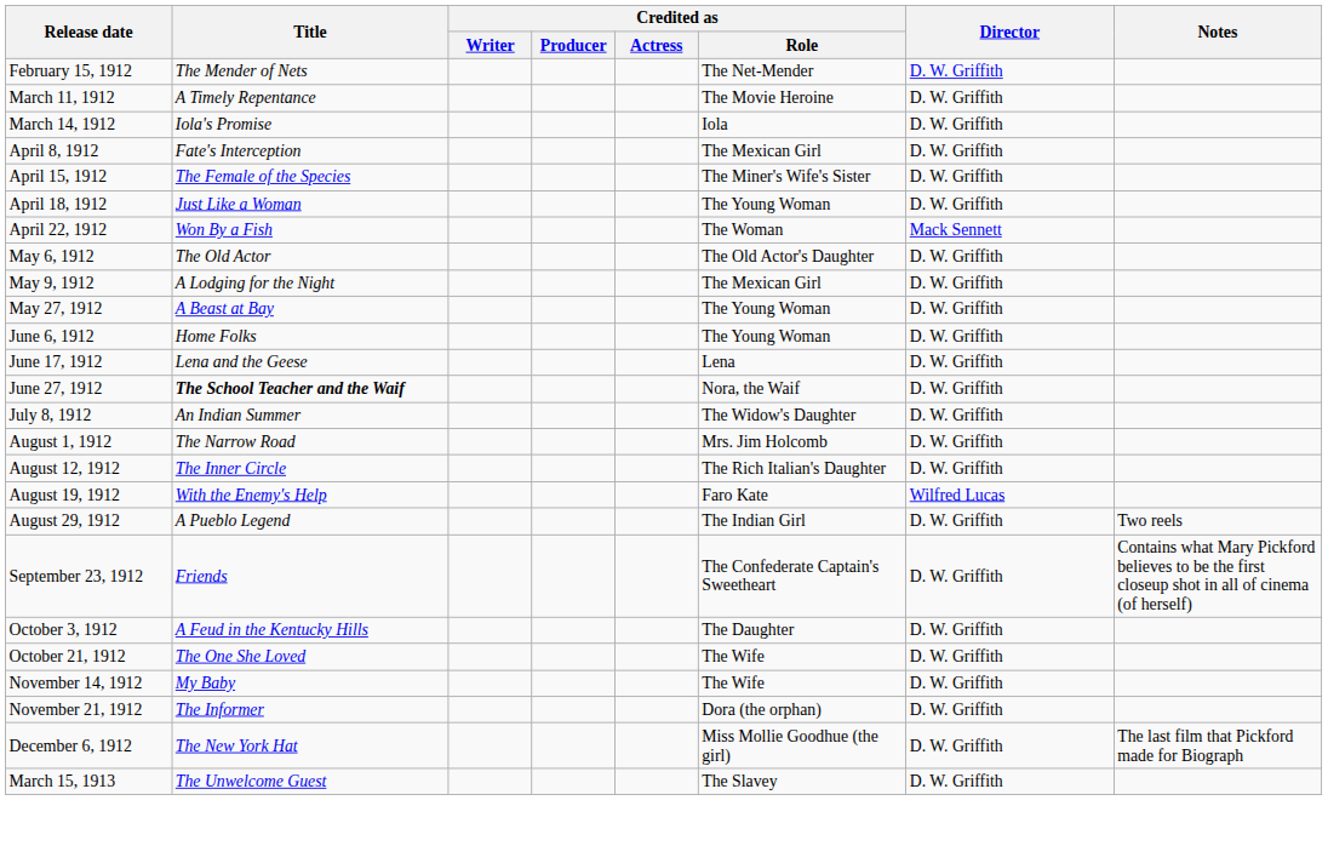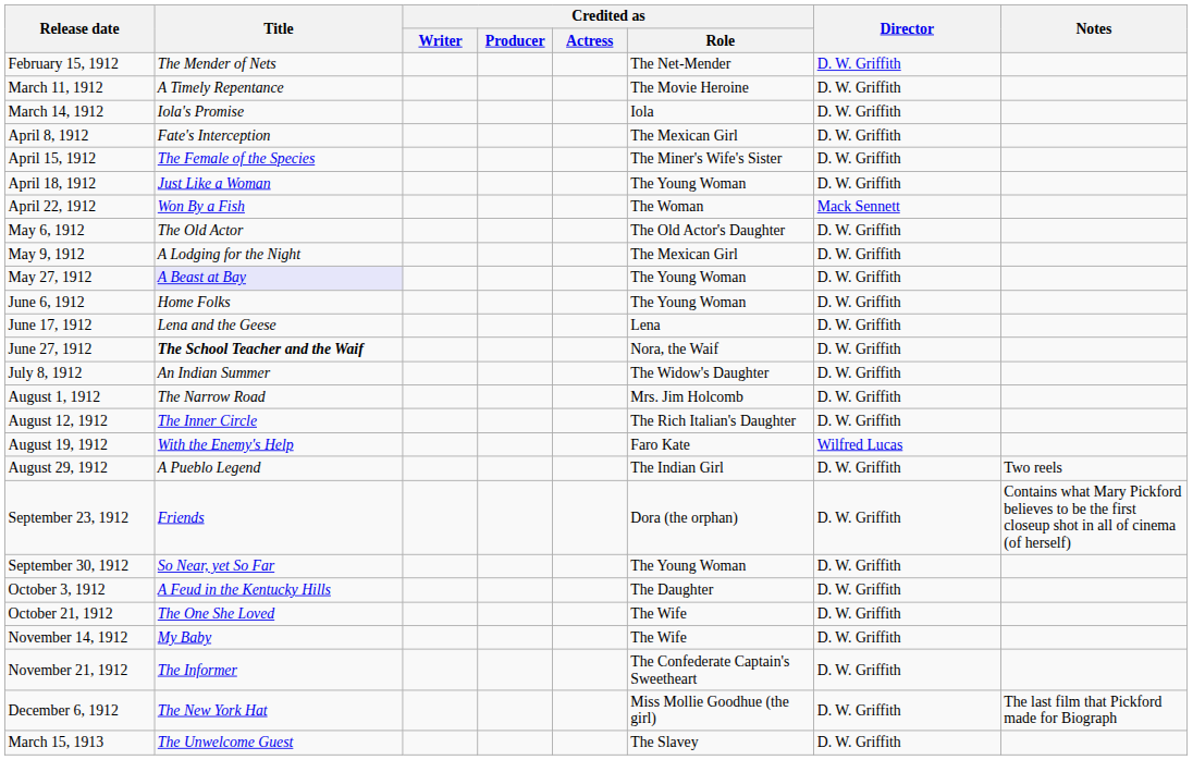 <table class="wikitable sortable sticky-header-multi" style="width: 100%; margin-right: 0;">
 <tr>
 <th scope="col" width="12%" rowspan="2">Release date</th>
 <th scope="col" width="20%" rowspan="2">Title</th>
 <th scope="col" colspan="4">Credited as</th>
 <th scope="col" width="15%" rowspan="2"><a href='#'>Director</a></th>
 <th scope="col" width="15%" rowspan="2">Notes</th>
 </tr>
 <tr>
 <th width="6%"><a href='#'>Writer</a></th>
 <th width="6%"><a href='#'>Producer</a></th>
 <th width="6%"><a href='#'>Actress</a></th>
 <th width="15%">Role</th>
 </tr>
 <tr>
 <td>February 15, 1912</td>
 <td scope="row" data-sort-value="Mender of Nets, The"><em>The Mender of Nets</em></td>
 <td></td>
 <td></td>
 <td></td>
 <td>The Net-Mender</td>
 <td><a href='#'>D. W. Griffith</a></td>
 <td></td>
 </tr>
 <tr>
 <td>March 11, 1912</td>
 <td scope="row" data-sort-value="Timely Repentance, A"><em>A Timely Repentance</em></td>
 <td></td>
 <td></td>
 <td></td>
 <td>The Movie Heroine</td>
 <td>D. W. Griffith</td>
 <td></td>
 </tr>
 <tr>
 <td>March 14, 1912</td>
 <td scope="row"><em>Iola's Promise</em></td>
 <td></td>
 <td></td>
 <td></td>
 <td>Iola</td>
 <td>D. W. Griffith</td>
 <td></td>
 </tr>
 <tr>
 <td>April 8, 1912</td>
 <td scope="row"><em>Fate's Interception</em></td>
 <td></td>
 <td></td>
 <td></td>
 <td>The Mexican Girl</td>
 <td>D. W. Griffith</td>
 <td></td>
 </tr>
 <tr>
 <td>April 15, 1912</td>
 <td scope="row" data-sort-value="Female of the Species, The"><em><a href='#'>The Female of the Species</a></em></td>
 <td></td>
 <td></td>
 <td></td>
 <td>The Miner's Wife's Sister</td>
 <td>D. W. Griffith</td>
 <td></td>
 </tr>
 <tr>
 <td>April 18, 1912</td>
 <td scope="row"><em><a href='#'>Just Like a Woman</a></em></td>
 <td></td>
 <td></td>
 <td></td>
 <td>The Young Woman</td>
 <td>D. W. Griffith</td>
 <td></td>
 </tr>
 <tr>
 <td>April 22, 1912</td>
 <td scope="row"><em><a href='#'>Won By a Fish</a></em></td>
 <td></td>
 <td></td>
 <td></td>
 <td>The Woman</td>
 <td><a href='#'>Mack Sennett</a></td>
 <td></td>
 </tr>
 <tr>
 <td>May 6, 1912</td>
 <td scope="row" data-sort-value="Old Actor, The"><em>The Old Actor</em></td>
 <td></td>
 <td></td>
 <td></td>
 <td>The Old Actor's Daughter</td>
 <td>D. W. Griffith</td>
 <td></td>
 </tr>
 <tr>
 <td>May 9, 1912</td>
 <td scope="row" data-sort-value="Lodging for the Night, A"><em>A Lodging for the Night</em></td>
 <td></td>
 <td></td>
 <td></td>
 <td>The Mexican Girl</td>
 <td>D. W. Griffith</td>
 <td></td>
 </tr>
 <tr>
 <td>May 27, 1912</td>
-<td scope="row" data-sort-value="Beast at Bay, A"><em><a href='#'>A Beast at Bay</a></em></td>
+<td scope="row" data-sort-value="Beast at Bay, A" style="background: lavender;"><em><a href='#'>A Beast at Bay</a></em></td>
 <td></td>
 <td></td>
 <td></td>
 <td>The Young Woman</td>
 <td>D. W. Griffith</td>
 <td></td>
 </tr>
 <tr>
 <td>June 6, 1912</td>
 <td scope="row"><em>Home Folks</em></td>
 <td></td>
 <td></td>
 <td></td>
 <td>The Young Woman</td>
 <td>D. W. Griffith</td>
 <td></td>
 </tr>
 <tr>
 <td>June 17, 1912</td>
 <td scope="row"><em>Lena and the Geese</em></td>
 <td></td>
 <td></td>
 <td></td>
 <td>Lena</td>
 <td>D. W. Griffith</td>
 <td></td>
 </tr>
 <tr>
 <td>June 27, 1912</td>
 <td scope="row" data-sort-value="School Teacher and the Waif, The"><strong><em>The School Teacher and the Waif</em></strong></td>
 <td></td>
 <td></td>
 <td></td>
 <td>Nora, the Waif</td>
 <td>D. W. Griffith</td>
 <td></td>
 </tr>
 <tr>
 <td>July 8, 1912</td>
 <td scope="row"><em>An Indian Summer</em></td>
 <td></td>
 <td></td>
 <td></td>
 <td>The Widow's Daughter</td>
 <td>D. W. Griffith</td>
 <td></td>
 </tr>
 <tr>
 <td>August 1, 1912</td>
 <td scope="row" data-sort-value="Narrow Road, The"><em>The Narrow Road</em></td>
 <td></td>
 <td></td>
 <td></td>
 <td>Mrs. Jim Holcomb</td>
 <td>D. W. Griffith</td>
 <td></td>
 </tr>
 <tr>
 <td>August 12, 1912</td>
 <td scope="row" data-sort-value="Inner Circle, The"><em><a href='#'>The Inner Circle</a></em></td>
 <td></td>
 <td></td>
 <td></td>
 <td>The Rich Italian's Daughter</td>
 <td>D. W. Griffith</td>
 <td></td>
 </tr>
 <tr>
 <td>August 19, 1912</td>
 <td scope="row"><em><a href='#'>With the Enemy's Help</a></em></td>
 <td></td>
 <td></td>
 <td></td>
 <td>Faro Kate</td>
 <td><a href='#'>Wilfred Lucas</a></td>
 <td></td>
 </tr>
 <tr>
 <td>August 29, 1912</td>
 <td scope="row" data-sort-value="Pueblo Legend, A"><em>A Pueblo Legend</em></td>
 <td></td>
 <td></td>
 <td></td>
 <td>The Indian Girl</td>
 <td>D. W. Griffith</td>
 <td>Two reels</td>
 </tr>
 <tr>
 <td>September 23, 1912</td>
 <td scope="row"><em><a href='#'>Friends</a></em></td>
 <td></td>
 <td></td>
 <td></td>
-<td>The Confederate Captain's Sweetheart</td>
+<td>Dora (the orphan)</td>
 <td>D. W. Griffith</td>
 <td>Contains what Mary Pickford believes to be the first closeup shot in all of cinema (of herself)</td>
+</tr>
+<tr>
+<td>September 30, 1912</td>
+<td scope="row"><em><a href='#'>So Near, yet So Far</a></em></td>
+<td></td>
+<td></td>
+<td></td>
+<td>The Young Woman</td>
+<td>D. W. Griffith</td>
+<td></td>
 </tr>
 <tr>
 <td>October 3, 1912</td>
 <td scope="row" data-sort-value="Feud in the Kentucky Hills, A"><em><a href='#'>A Feud in the Kentucky Hills</a></em></td>
 <td></td>
 <td></td>
 <td></td>
 <td>The Daughter</td>
 <td>D. W. Griffith</td>
 <td></td>
 </tr>
 <tr>
 <td>October 21, 1912</td>
 <td scope="row" data-sort-value="One She Loved, The"><em><a href='#'>The One She Loved</a></em></td>
 <td></td>
 <td></td>
 <td></td>
 <td>The Wife</td>
 <td>D. W. Griffith</td>
 <td></td>
 </tr>
 <tr>
 <td>November 14, 1912</td>
 <td scope="row"><em><a href='#'>My Baby</a></em></td>
 <td></td>
 <td></td>
 <td></td>
 <td>The Wife</td>
 <td>D. W. Griffith</td>
 <td></td>
 </tr>
 <tr>
 <td>November 21, 1912</td>
 <td scope="row" data-sort-value="Informer, The"><em><a href='#'>The Informer</a></em></td>
 <td></td>
 <td></td>
 <td></td>
-<td>Dora (the orphan)</td>
+<td>The Confederate Captain's Sweetheart</td>
 <td>D. W. Griffith</td>
 <td></td>
 </tr>
 <tr>
 <td>December 6, 1912</td>
 <td scope="row" data-sort-value="New York Hat, The"><em><a href='#'>The New York Hat</a></em></td>
 <td></td>
 <td></td>
 <td></td>
 <td>Miss Mollie Goodhue (the girl)</td>
 <td>D. W. Griffith</td>
 <td>The last film that Pickford made for Biograph</td>
 </tr>
 <tr>
 <td>March 15, 1913</td>
 <td scope="row" data-sort-value="Unwelcome Guest, The"><em><a href='#'>The Unwelcome Guest</a></em></td>
 <td></td>
 <td></td>
 <td></td>
 <td>The Slavey</td>
 <td>D. W. Griffith</td>
 <td></td>
 </tr>
 </table>
